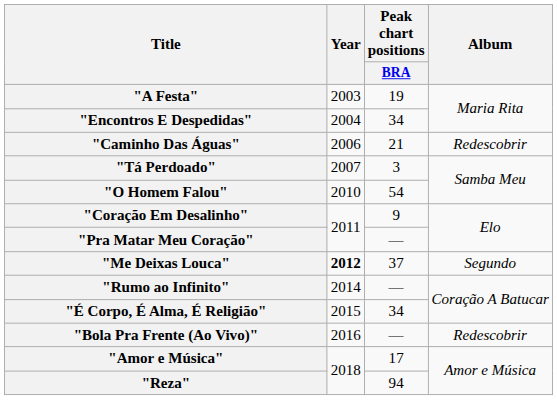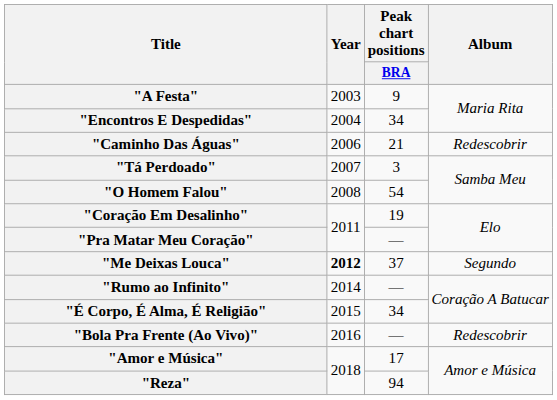 <table class="wikitable plainrowheaders" style="text-align:center;">
 <tr>
 <th scope="col" rowspan="2" style="width:21em;">Title</th>
 <th scope="col" rowspan="2">Year</th>
 <th scope="col" colspan="1">Peak chart positions</th>
 <th scope="col" rowspan="2">Album</th>
 </tr>
 <tr>
 <th scope="col" style="width:2.5em;font-size:90%;"><a href='#'>BRA</a></th>
 </tr>
 <tr>
 <th scope="row">"A Festa"</th>
 <td>2003</td>
-<td>19</td>
+<td>9</td>
 <td rowspan=2><em>Maria Rita</em></td>
 </tr>
 <tr>
 <th scope="row">"Encontros E Despedidas"</th>
 <td>2004</td>
 <td>34</td>
 </tr>
 <tr>
 <th scope="row">"Caminho Das Águas"</th>
 <td>2006</td>
 <td>21</td>
 <td rowspan=1><em>Redescobrir</em></td>
 </tr>
 <tr>
 <th scope="row">"Tá Perdoado"</th>
 <td>2007</td>
 <td>3</td>
 <td rowspan=2><em>Samba Meu</em></td>
 </tr>
 <tr>
 <th scope="row">"O Homem Falou"</th>
-<td>2010</td>
+<td>2008</td>
 <td>54</td>
 </tr>
 <tr>
 <th scope="row">"Coração Em Desalinho"</th>
 <td rowspan=2>2011</td>
-<td>9</td>
+<td>19</td>
 <td rowspan=2><em>Elo</em></td>
 </tr>
 <tr>
 <th scope="row">"Pra Matar Meu Coração"</th>
 <td>—</td>
 </tr>
 <tr>
 <th scope="row">"Me Deixas Louca"</th>
 <td rowspan=1><strong>2012</strong></td>
 <td>37</td>
 <td rowspan=1><em>Segundo</em></td>
 </tr>
 <tr>
 <th scope="row">"Rumo ao Infinito"</th>
 <td rowspan=1>2014</td>
 <td>—</td>
 <td rowspan=2><em>Coração A Batucar</em></td>
 </tr>
 <tr>
 <th scope="row">"É Corpo, É Alma, É Religião"</th>
 <td rowspan=1>2015</td>
 <td>34</td>
 </tr>
 <tr>
 <th scope="row">"Bola Pra Frente (Ao Vivo)"</th>
 <td rowspan=1>2016</td>
 <td>—</td>
 <td rowspan=1><em>Redescobrir</em></td>
 </tr>
 <tr>
 <th scope="row">"Amor e Música"</th>
 <td rowspan=2>2018</td>
 <td>17</td>
 <td rowspan=2><em>Amor e Música</em></td>
 </tr>
 <tr>
 <th scope="row">"Reza"</th>
 <td>94</td>
 </tr>
 </table>
